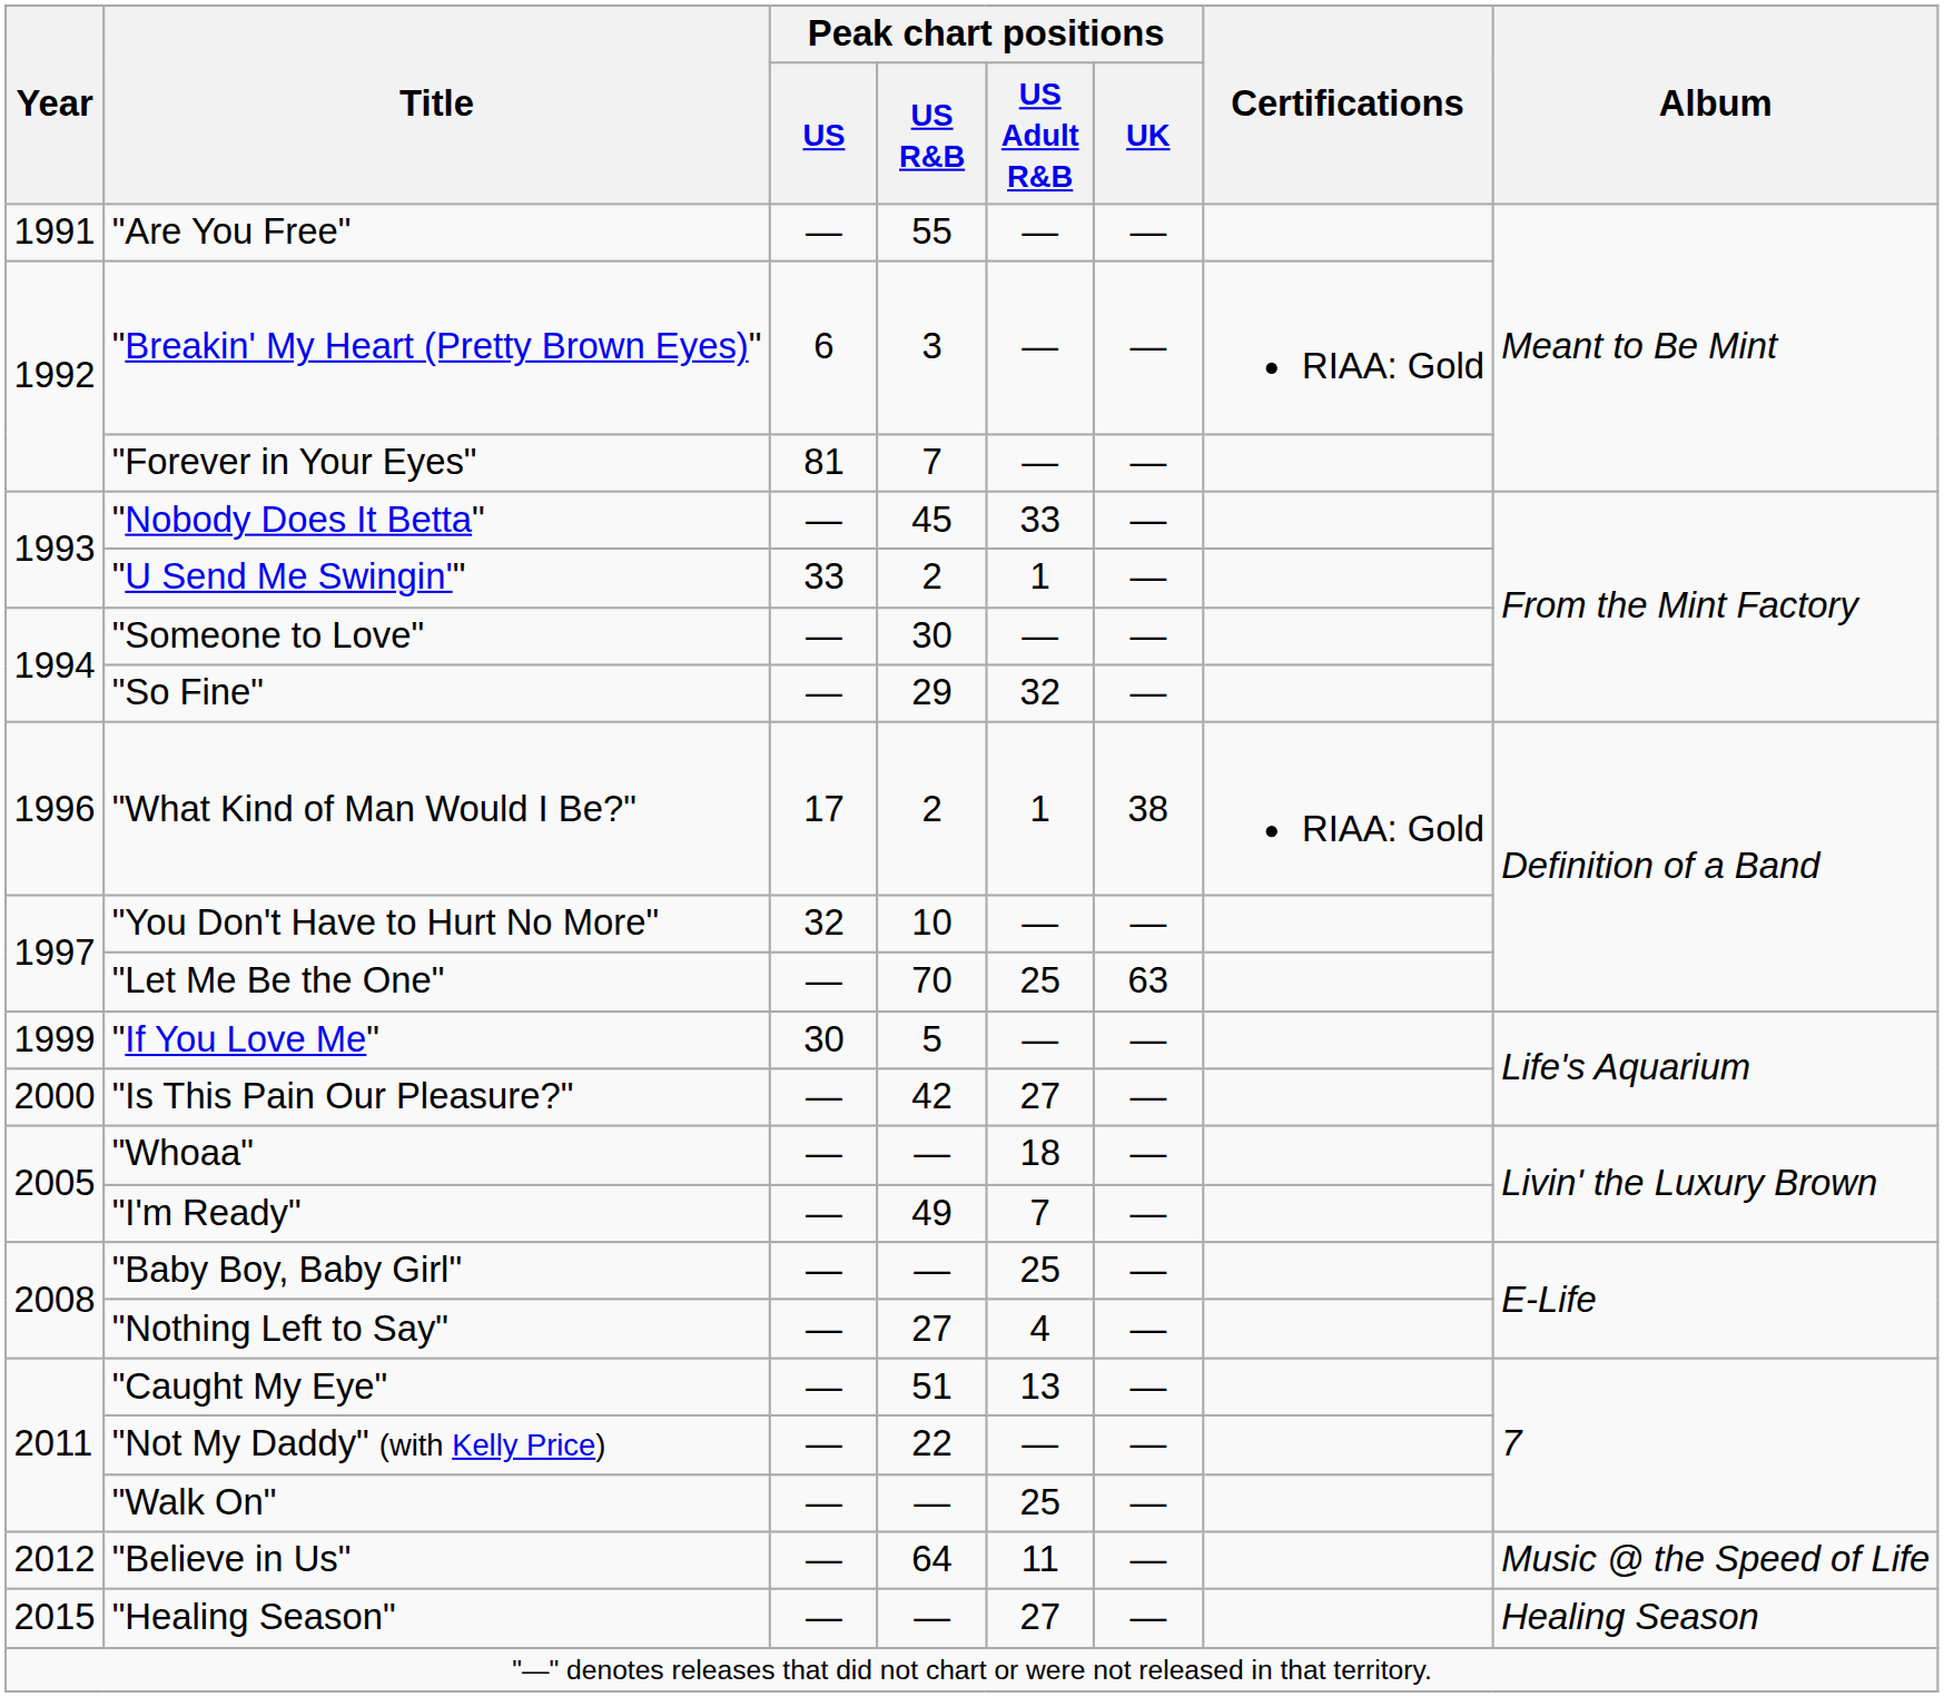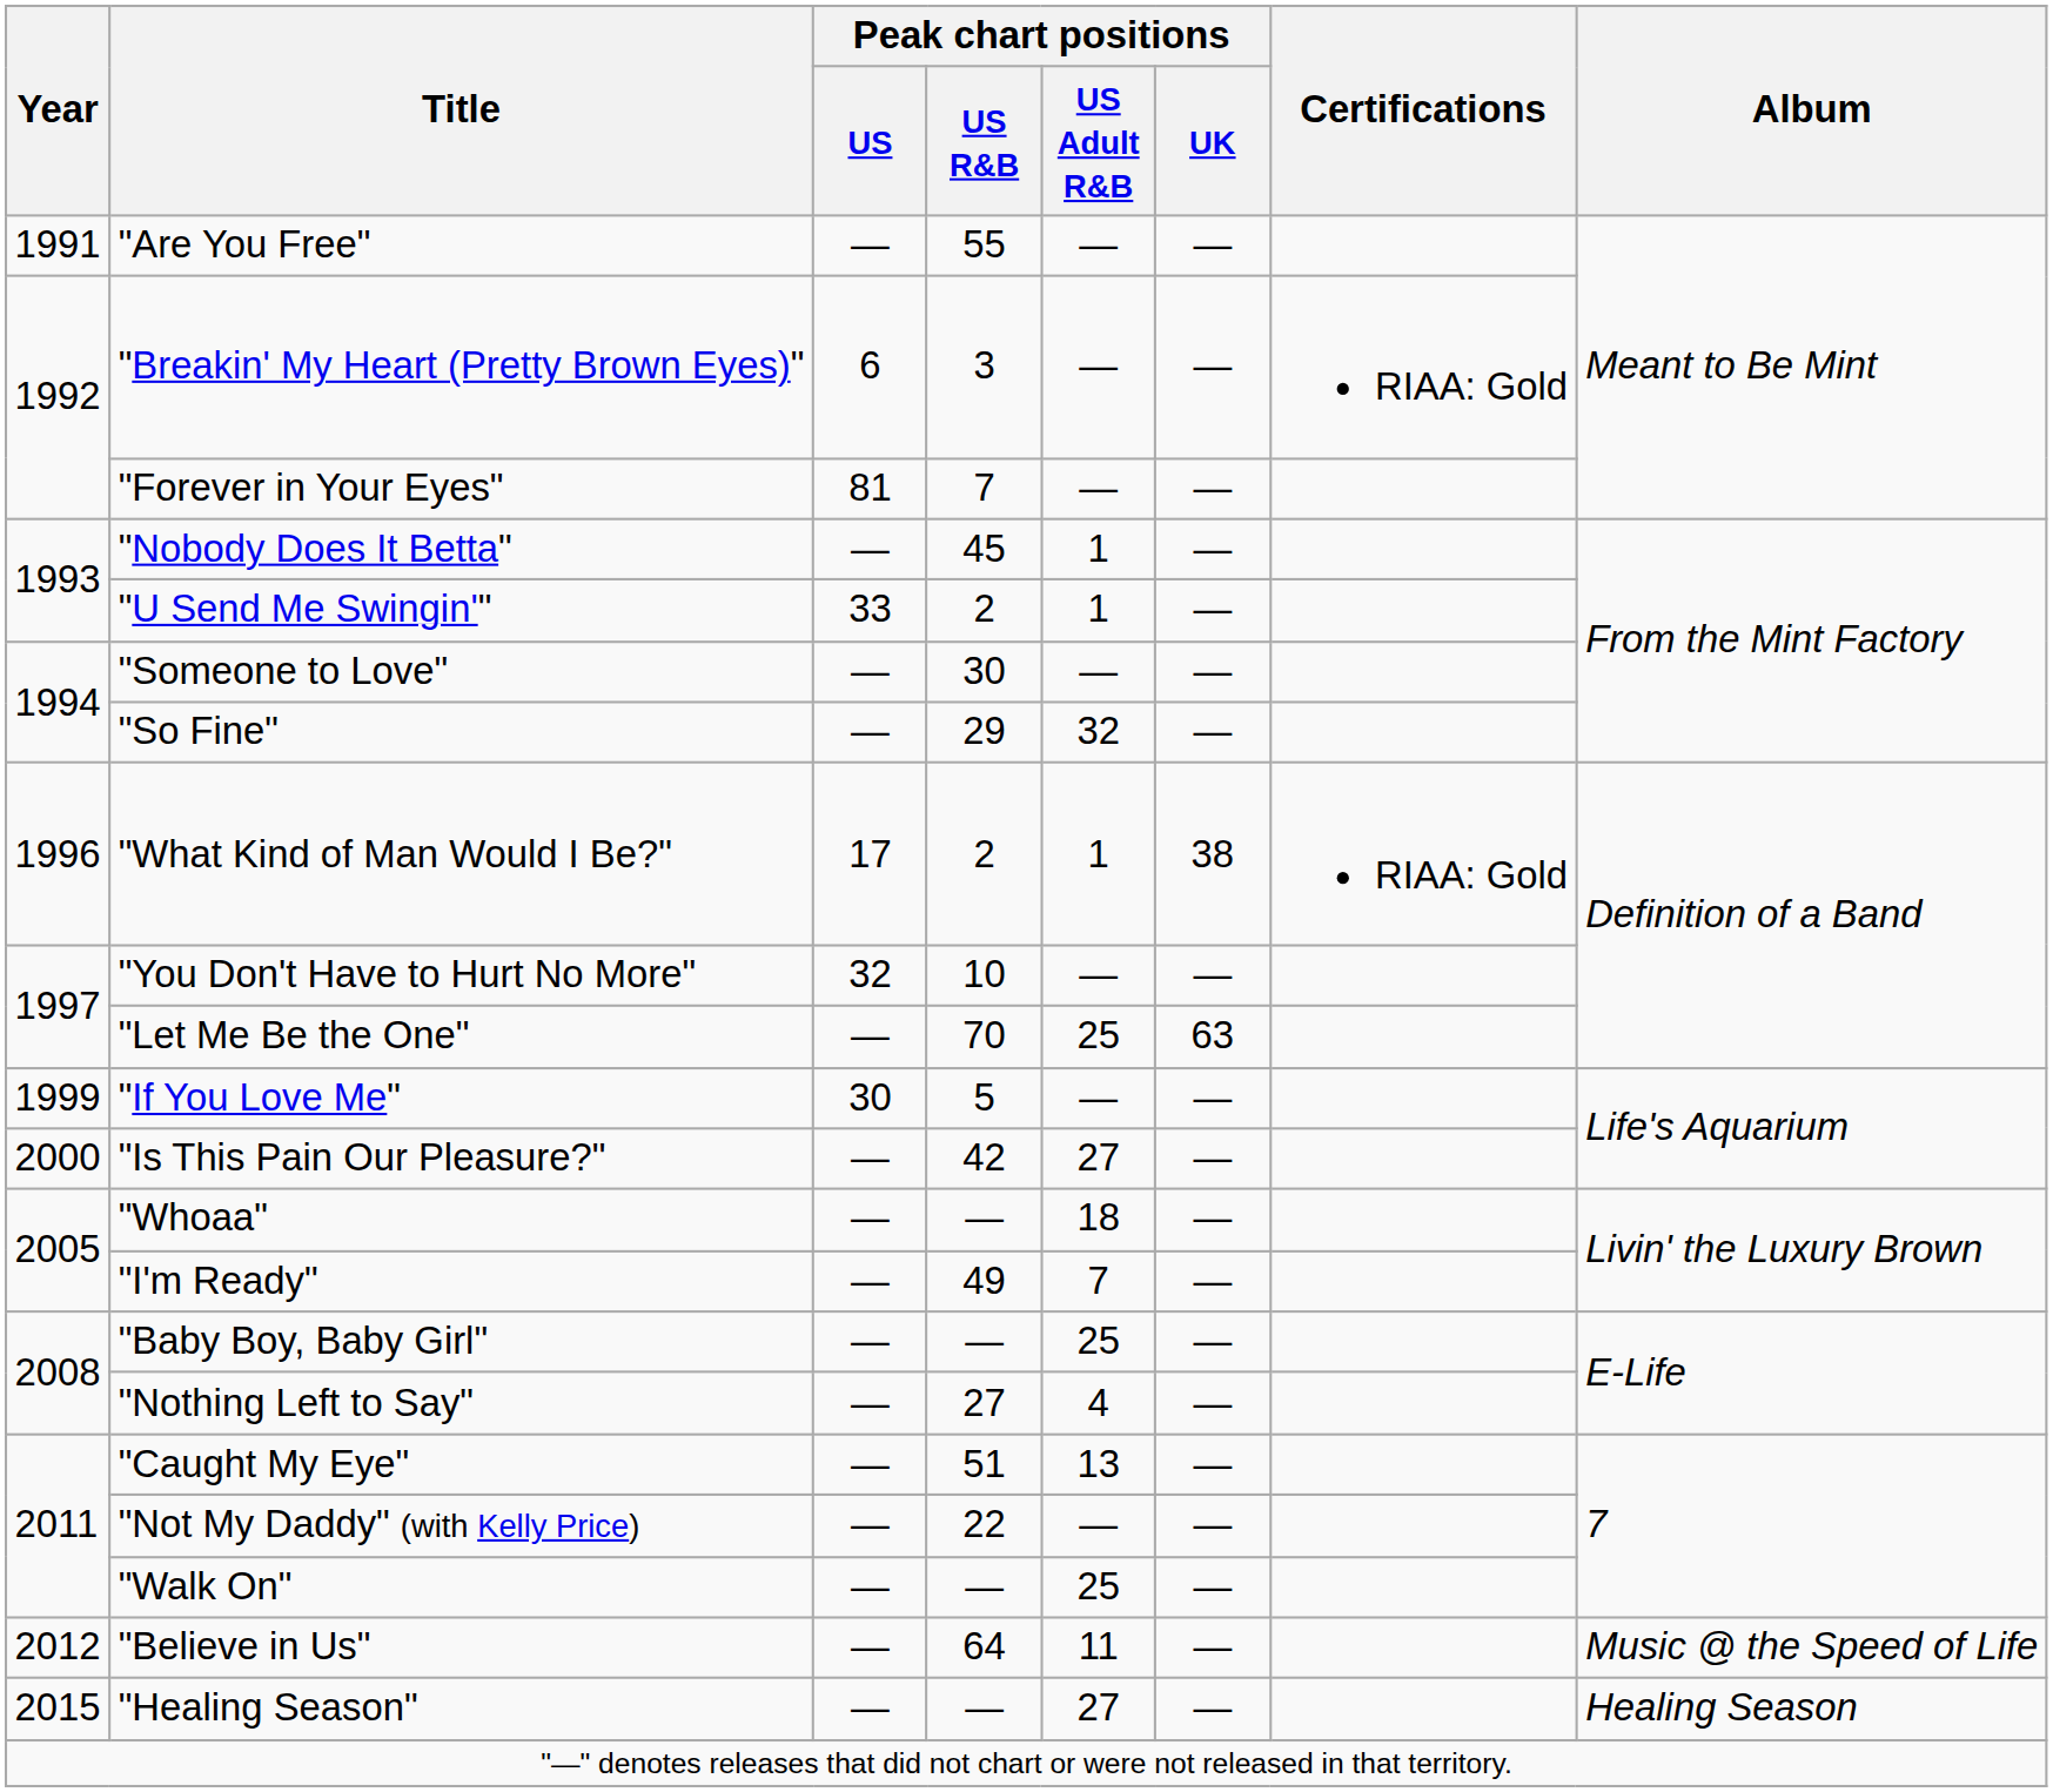 <table class="wikitable">
 <tr>
 <th scope="col" rowspan="2">Year</th>
 <th scope="col" rowspan="2">Title</th>
 <th scope="col" colspan="4">Peak chart positions</th>
 <th scope="col" rowspan="2">Certifications</th>
 <th scope="col" rowspan="2">Album</th>
 </tr>
 <tr>
 <th align="center" width="40"><small><a href='#'>US</a></small><br></th>
 <th align="center" width="40"><small><a href='#'>US R&B</a></small><br></th>
 <th align="center" width="40"><small><a href='#'>US Adult R&B</a></small><br></th>
 <th align="center" width="40"><small><a href='#'>UK</a></small><br></th>
 </tr>
 <tr>
 <td>1991</td>
 <td>"Are You Free"</td>
 <td align="center">—</td>
 <td align="center">55</td>
 <td align="center">—</td>
 <td align="center">—</td>
 <td></td>
 <td rowspan="3"><em>Meant to Be Mint</em></td>
 </tr>
 <tr>
 <td rowspan="2">1992</td>
 <td>"<a href='#'>Breakin' My Heart (Pretty Brown Eyes)</a>"</td>
 <td align="center">6</td>
 <td align="center">3</td>
 <td align="center">—</td>
 <td align="center">—</td>
 <td><br><ul><li>RIAA: Gold</li></ul></td>
 </tr>
 <tr>
 <td>"Forever in Your Eyes"</td>
 <td align="center">81</td>
 <td align="center">7</td>
 <td align="center">—</td>
 <td align="center">—</td>
 <td></td>
 </tr>
 <tr>
 <td rowspan="2">1993</td>
 <td>"<a href='#'>Nobody Does It Betta</a>"</td>
 <td align="center">—</td>
 <td align="center">45</td>
-<td align="center">33</td>
+<td align="center">1</td>
 <td align="center">—</td>
 <td></td>
 <td rowspan="4"><em>From the Mint Factory</em></td>
 </tr>
 <tr>
 <td>"<a href='#'>U Send Me Swingin'</a>"</td>
 <td align="center">33</td>
 <td align="center">2</td>
 <td align="center">1</td>
 <td align="center">—</td>
 <td></td>
 </tr>
 <tr>
 <td rowspan="2">1994</td>
 <td>"Someone to Love"</td>
 <td align="center">—</td>
 <td align="center">30</td>
 <td align="center">—</td>
 <td align="center">—</td>
 <td></td>
 </tr>
 <tr>
 <td>"So Fine"</td>
 <td align="center">—</td>
 <td align="center">29</td>
 <td align="center">32</td>
 <td align="center">—</td>
 <td></td>
 </tr>
 <tr>
 <td>1996</td>
 <td>"What Kind of Man Would I Be?"</td>
 <td align="center">17</td>
 <td align="center">2</td>
 <td align="center">1</td>
 <td align="center">38</td>
 <td><br><ul><li>RIAA: Gold</li></ul></td>
 <td rowspan="3"><em>Definition of a Band</em></td>
 </tr>
 <tr>
 <td rowspan="2">1997</td>
 <td>"You Don't Have to Hurt No More"</td>
 <td align="center">32</td>
 <td align="center">10</td>
 <td align="center">—</td>
 <td align="center">—</td>
 <td></td>
 </tr>
 <tr>
 <td>"Let Me Be the One"</td>
 <td align="center">—</td>
 <td align="center">70</td>
 <td align="center">25</td>
 <td align="center">63</td>
 <td></td>
 </tr>
 <tr>
 <td>1999</td>
 <td>"<a href='#'>If You Love Me</a>"</td>
 <td align="center">30</td>
 <td align="center">5</td>
 <td align="center">—</td>
 <td align="center">—</td>
 <td></td>
 <td rowspan="2"><em>Life's Aquarium</em></td>
 </tr>
 <tr>
 <td>2000</td>
 <td>"Is This Pain Our Pleasure?"</td>
 <td align="center">—</td>
 <td align="center">42</td>
 <td align="center">27</td>
 <td align="center">—</td>
 <td></td>
 </tr>
 <tr>
 <td rowspan="2">2005</td>
 <td>"Whoaa"</td>
 <td align="center">—</td>
 <td align="center">—</td>
 <td align="center">18</td>
 <td align="center">—</td>
 <td></td>
 <td rowspan="2"><em>Livin' the Luxury Brown</em></td>
 </tr>
 <tr>
 <td>"I'm Ready"</td>
 <td align="center">—</td>
 <td align="center">49</td>
 <td align="center">7</td>
 <td align="center">—</td>
 <td></td>
 </tr>
 <tr>
 <td rowspan="2">2008</td>
 <td>"Baby Boy, Baby Girl"</td>
 <td align="center">—</td>
 <td align="center">—</td>
 <td align="center">25</td>
 <td align="center">—</td>
 <td></td>
 <td rowspan="2"><em>E-Life</em></td>
 </tr>
 <tr>
 <td>"Nothing Left to Say"</td>
 <td align="center">—</td>
 <td align="center">27</td>
 <td align="center">4</td>
 <td align="center">—</td>
 <td></td>
 </tr>
 <tr>
 <td rowspan="3">2011</td>
 <td>"Caught My Eye"</td>
 <td align="center">—</td>
 <td align="center">51</td>
 <td align="center">13</td>
 <td align="center">—</td>
 <td></td>
 <td rowspan="3"><em>7</em></td>
 </tr>
 <tr>
 <td>"Not My Daddy" <small>(with <a href='#'>Kelly Price</a>)</small></td>
 <td align="center">—</td>
 <td align="center">22</td>
 <td align="center">—</td>
 <td align="center">—</td>
 <td></td>
 </tr>
 <tr>
 <td>"Walk On"</td>
 <td align="center">—</td>
 <td align="center">—</td>
 <td align="center">25</td>
 <td align="center">—</td>
 <td></td>
 </tr>
 <tr>
 <td>2012</td>
 <td>"Believe in Us"</td>
 <td align="center">—</td>
 <td align="center">64</td>
 <td align="center">11</td>
 <td align="center">—</td>
 <td></td>
 <td><em>Music @ the Speed of Life </em></td>
 </tr>
 <tr>
 <td>2015</td>
 <td>"Healing Season"</td>
 <td align="center">—</td>
 <td align="center">—</td>
 <td align="center">27</td>
 <td align="center">—</td>
 <td></td>
 <td><em>Healing Season</em></td>
 </tr>
 <tr>
 <td colspan="8" style="text-align:center; font-size:9pt;">"—" denotes releases that did not chart or were not released in that territory.</td>
 </tr>
 </table>
